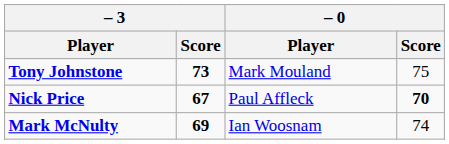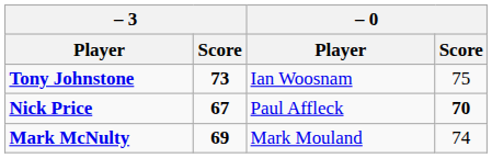 <table class=wikitable>
 <tr>
 <th colspan=2> – 3</th>
 <th colspan=2> – 0</th>
 </tr>
 <tr>
 <th width=155>Player</th>
 <th>Score</th>
 <th width=155>Player</th>
 <th>Score</th>
 </tr>
 <tr>
 <td><strong><a href='#'>Tony Johnstone</a></strong></td>
 <td align=center><strong>73</strong></td>
-<td><a href='#'>Mark Mouland</a></td>
+<td><a href='#'>Ian Woosnam</a></td>
 <td align=center>75</td>
 </tr>
 <tr>
 <td><strong><a href='#'>Nick Price</a></strong></td>
 <td align=center><strong>67</strong></td>
 <td><a href='#'>Paul Affleck</a></td>
 <td align=center><strong>70</strong></td>
 </tr>
 <tr>
 <td><strong><a href='#'>Mark McNulty</a></strong></td>
 <td align=center><strong>69</strong></td>
-<td><a href='#'>Ian Woosnam</a></td>
+<td><a href='#'>Mark Mouland</a></td>
 <td align=center>74</td>
 </tr>
 </table>
